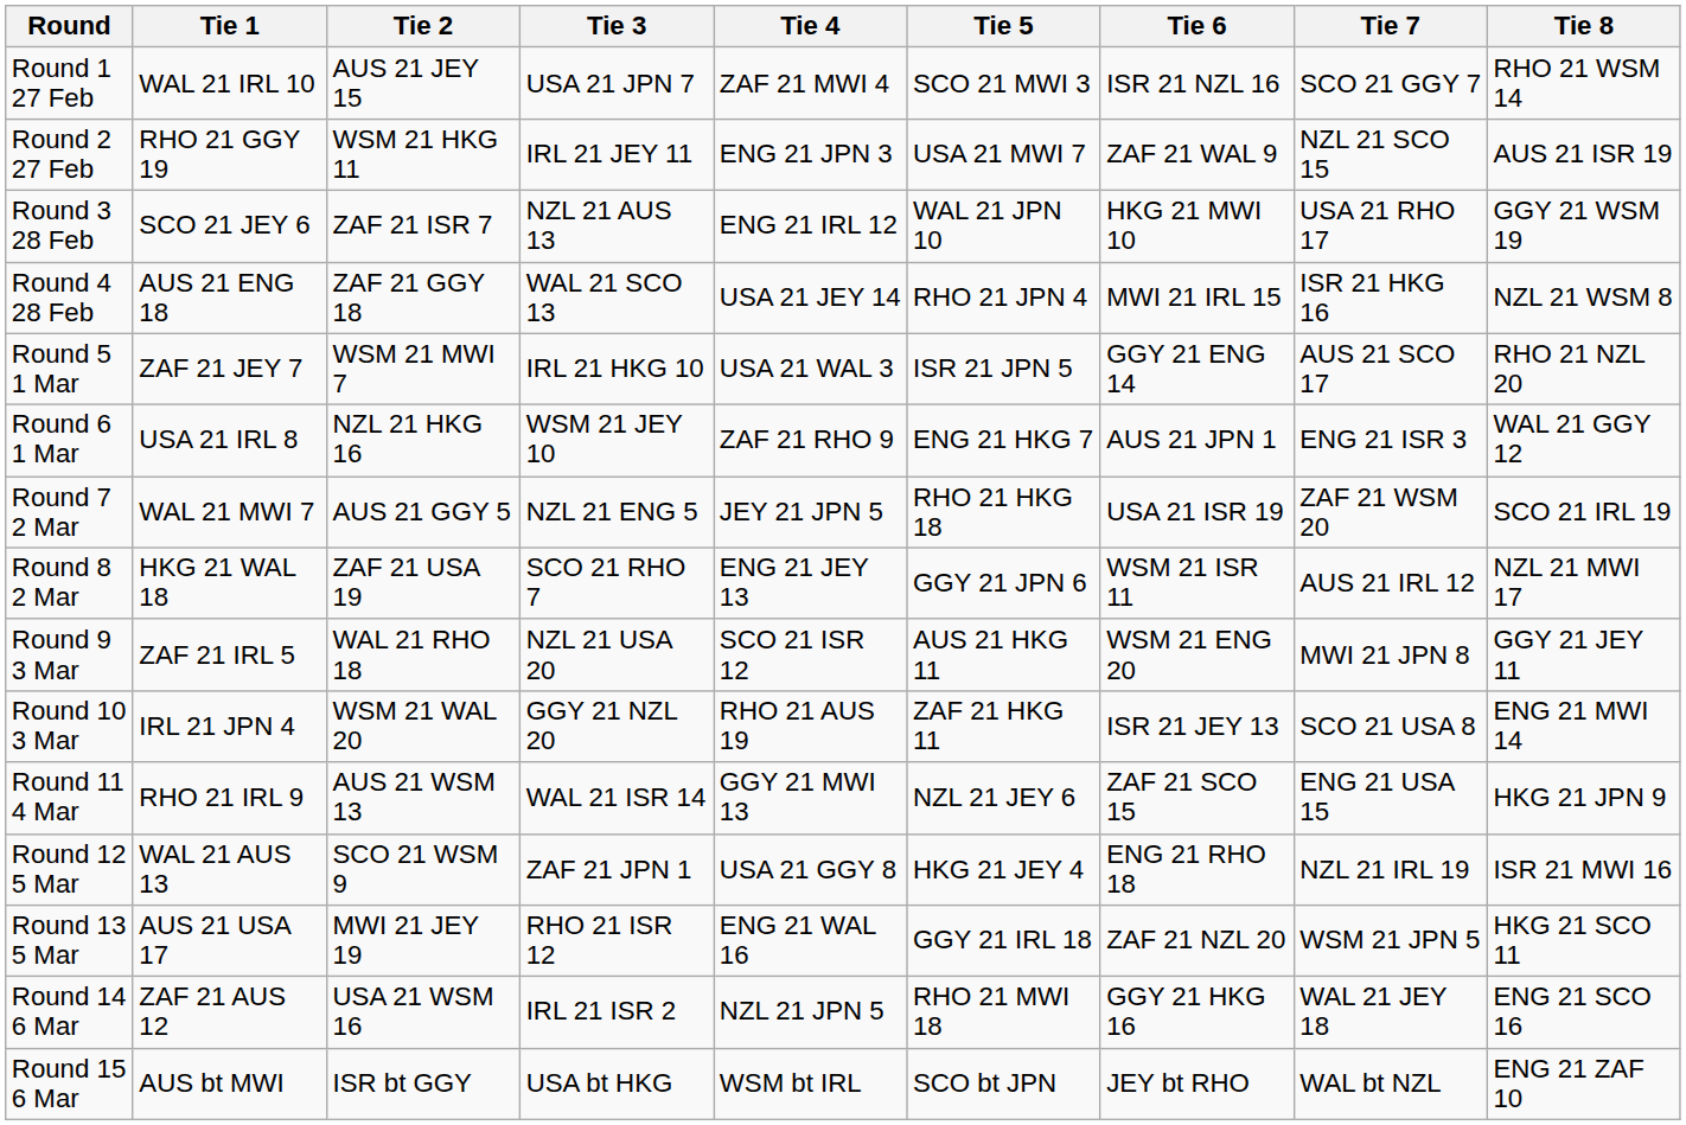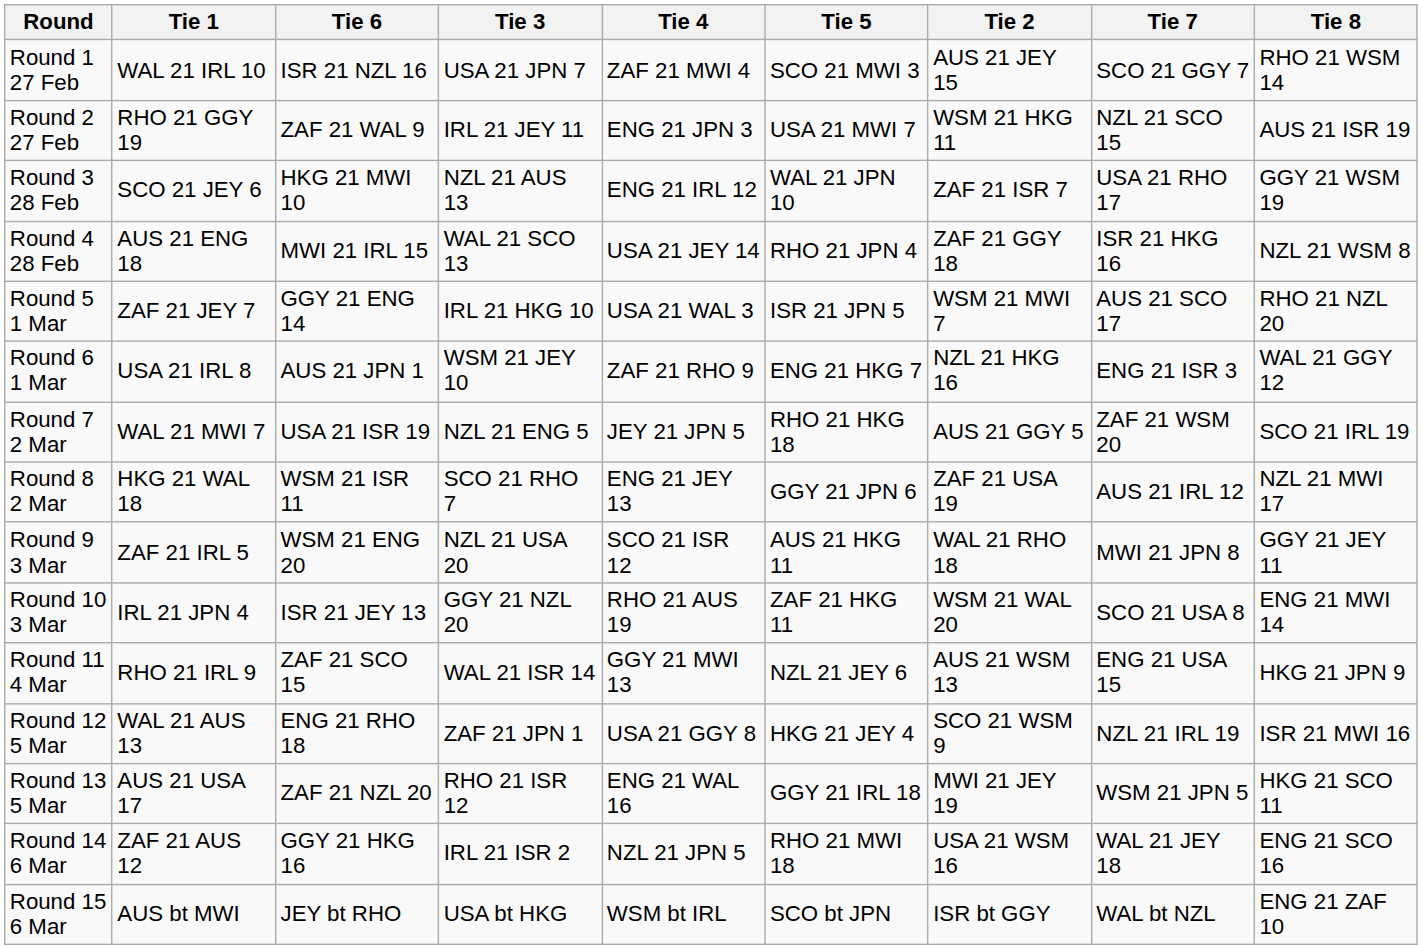 <table class="wikitable" style="font-size: 100%">
 <tr>
 <th width=70>Round</th>
 <th width=110>Tie 1</th>
-<th width=110>Tie 2</th>
+<th width=110>Tie 6</th>
 <th width=110>Tie 3</th>
 <th width=110>Tie 4</th>
 <th width=110>Tie 5</th>
-<th width=110>Tie 6</th>
+<th width=110>Tie 2</th>
 <th width=110>Tie 7</th>
 <th width=110>Tie 8</th>
 </tr>
 <tr>
 <td>Round 1<br>27 Feb</td>
 <td>WAL 21 IRL 10</td>
-<td>AUS 21 JEY 15</td>
+<td>ISR 21 NZL 16</td>
 <td>USA 21 JPN 7</td>
 <td>ZAF 21 MWI 4</td>
 <td>SCO 21 MWI 3</td>
-<td>ISR 21 NZL 16</td>
+<td>AUS 21 JEY 15</td>
 <td>SCO 21 GGY 7</td>
 <td>RHO 21 WSM 14</td>
 </tr>
 <tr>
 <td>Round 2<br>27 Feb</td>
 <td>RHO 21 GGY 19</td>
-<td>WSM 21 HKG 11</td>
+<td>ZAF 21 WAL 9</td>
 <td>IRL 21 JEY 11</td>
 <td>ENG 21 JPN 3</td>
 <td>USA 21 MWI 7</td>
-<td>ZAF 21 WAL 9</td>
+<td>WSM 21 HKG 11</td>
 <td>NZL 21 SCO 15</td>
 <td>AUS 21 ISR 19</td>
 </tr>
 <tr>
 <td>Round 3<br>28 Feb</td>
 <td>SCO 21 JEY 6</td>
-<td>ZAF 21 ISR 7</td>
+<td>HKG 21 MWI 10</td>
 <td>NZL 21 AUS 13</td>
 <td>ENG 21 IRL 12</td>
 <td>WAL 21 JPN 10</td>
-<td>HKG 21 MWI 10</td>
+<td>ZAF 21 ISR 7</td>
 <td>USA 21 RHO 17</td>
 <td>GGY 21 WSM 19</td>
 </tr>
 <tr>
 <td>Round 4<br>28 Feb</td>
 <td>AUS 21 ENG 18</td>
-<td>ZAF 21 GGY 18</td>
+<td>MWI 21 IRL 15</td>
 <td>WAL 21 SCO 13</td>
 <td>USA 21 JEY 14</td>
 <td>RHO 21 JPN 4</td>
-<td>MWI 21 IRL 15</td>
+<td>ZAF 21 GGY 18</td>
 <td>ISR 21 HKG 16</td>
 <td>NZL 21 WSM 8</td>
 </tr>
 <tr>
 <td>Round 5<br>1 Mar</td>
 <td>ZAF 21 JEY 7</td>
-<td>WSM 21 MWI 7</td>
+<td>GGY 21 ENG 14</td>
 <td>IRL 21 HKG 10</td>
 <td>USA 21 WAL 3</td>
 <td>ISR 21 JPN 5</td>
-<td>GGY 21 ENG 14</td>
+<td>WSM 21 MWI 7</td>
 <td>AUS 21 SCO 17</td>
 <td>RHO 21 NZL 20</td>
 </tr>
 <tr>
 <td>Round 6<br>1 Mar</td>
 <td>USA 21 IRL 8</td>
-<td>NZL 21 HKG 16</td>
+<td>AUS 21 JPN 1</td>
 <td>WSM 21 JEY 10</td>
 <td>ZAF 21 RHO 9</td>
 <td>ENG 21 HKG 7</td>
-<td>AUS 21 JPN 1</td>
+<td>NZL 21 HKG 16</td>
 <td>ENG 21 ISR 3</td>
 <td>WAL 21 GGY 12</td>
 </tr>
 <tr>
 <td>Round 7<br>2 Mar</td>
 <td>WAL 21 MWI 7</td>
-<td>AUS 21 GGY 5</td>
+<td>USA 21 ISR 19</td>
 <td>NZL 21 ENG 5</td>
 <td>JEY 21 JPN 5</td>
 <td>RHO 21 HKG 18</td>
-<td>USA 21 ISR 19</td>
+<td>AUS 21 GGY 5</td>
 <td>ZAF 21 WSM 20</td>
 <td>SCO 21 IRL 19</td>
 </tr>
 <tr>
 <td>Round 8<br>2 Mar</td>
 <td>HKG 21 WAL 18</td>
-<td>ZAF 21 USA 19</td>
+<td>WSM 21 ISR 11</td>
 <td>SCO 21 RHO 7</td>
 <td>ENG 21 JEY 13</td>
 <td>GGY 21 JPN 6</td>
-<td>WSM 21 ISR 11</td>
+<td>ZAF 21 USA 19</td>
 <td>AUS 21 IRL 12</td>
 <td>NZL 21 MWI 17</td>
 </tr>
 <tr>
 <td>Round 9<br>3 Mar</td>
 <td>ZAF 21 IRL 5</td>
-<td>WAL 21 RHO 18</td>
+<td>WSM 21 ENG 20</td>
 <td>NZL 21 USA 20</td>
 <td>SCO 21 ISR 12</td>
 <td>AUS 21 HKG 11</td>
-<td>WSM 21 ENG 20</td>
+<td>WAL 21 RHO 18</td>
 <td>MWI 21 JPN 8</td>
 <td>GGY 21 JEY 11</td>
 </tr>
 <tr>
 <td>Round 10<br>3 Mar</td>
 <td>IRL 21 JPN 4</td>
-<td>WSM 21 WAL 20</td>
+<td>ISR 21 JEY 13</td>
 <td>GGY 21 NZL 20</td>
 <td>RHO 21 AUS 19</td>
 <td>ZAF 21 HKG 11</td>
-<td>ISR 21 JEY 13</td>
+<td>WSM 21 WAL 20</td>
 <td>SCO 21 USA 8</td>
 <td>ENG 21 MWI 14</td>
 </tr>
 <tr>
 <td>Round 11<br>4 Mar</td>
 <td>RHO 21 IRL 9</td>
-<td>AUS 21 WSM 13</td>
+<td>ZAF 21 SCO 15</td>
 <td>WAL 21 ISR 14</td>
 <td>GGY 21 MWI 13</td>
 <td>NZL 21 JEY 6</td>
-<td>ZAF 21 SCO 15</td>
+<td>AUS 21 WSM 13</td>
 <td>ENG 21 USA 15</td>
 <td>HKG 21 JPN 9</td>
 </tr>
 <tr>
 <td>Round 12<br>5 Mar</td>
 <td>WAL 21 AUS 13</td>
-<td>SCO 21 WSM 9</td>
+<td>ENG 21 RHO 18</td>
 <td>ZAF 21 JPN 1</td>
 <td>USA 21 GGY 8</td>
 <td>HKG 21 JEY 4</td>
-<td>ENG 21 RHO 18</td>
+<td>SCO 21 WSM 9</td>
 <td>NZL 21 IRL 19</td>
 <td>ISR 21 MWI 16</td>
 </tr>
 <tr>
 <td>Round 13<br>5 Mar</td>
 <td>AUS 21 USA 17</td>
-<td>MWI 21 JEY 19</td>
+<td>ZAF 21 NZL 20</td>
 <td>RHO 21 ISR 12</td>
 <td>ENG 21 WAL 16</td>
 <td>GGY 21 IRL 18</td>
-<td>ZAF 21 NZL 20</td>
+<td>MWI 21 JEY 19</td>
 <td>WSM 21 JPN 5</td>
 <td>HKG 21 SCO 11</td>
 </tr>
 <tr>
 <td>Round 14<br>6 Mar</td>
 <td>ZAF 21 AUS 12</td>
-<td>USA 21 WSM 16</td>
+<td>GGY 21 HKG 16</td>
 <td>IRL 21 ISR 2</td>
 <td>NZL 21 JPN 5</td>
 <td>RHO 21 MWI 18</td>
-<td>GGY 21 HKG 16</td>
+<td>USA 21 WSM 16</td>
 <td>WAL 21 JEY 18</td>
 <td>ENG 21 SCO 16</td>
 </tr>
 <tr>
 <td>Round 15<br>6 Mar</td>
 <td>AUS bt MWI</td>
-<td>ISR bt GGY</td>
+<td>JEY bt RHO</td>
 <td>USA bt HKG</td>
 <td>WSM bt IRL</td>
 <td>SCO bt JPN</td>
-<td>JEY bt RHO</td>
+<td>ISR bt GGY</td>
 <td>WAL bt NZL</td>
 <td>ENG 21 ZAF 10</td>
 </tr>
 </table>
